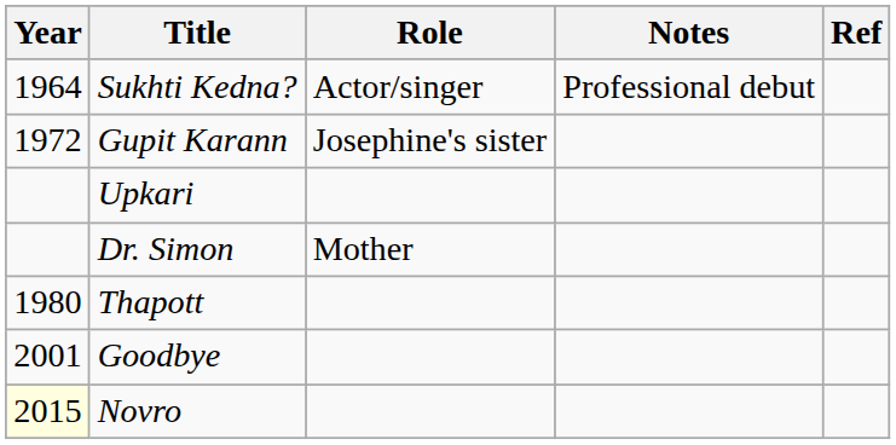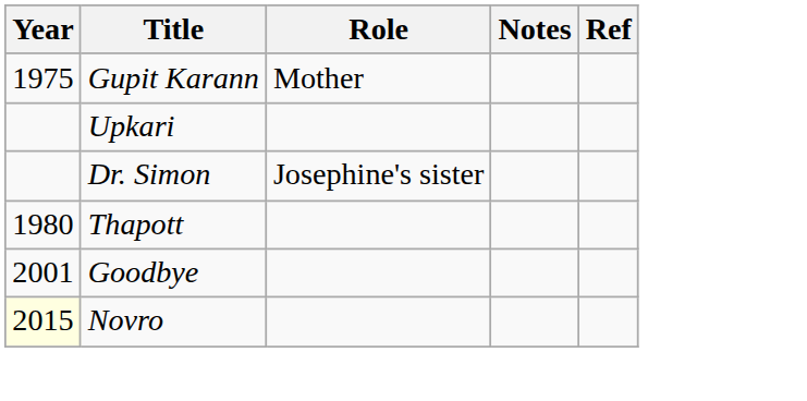 <table class="wikitable sortable">
 <tr>
 <th>Year</th>
 <th>Title</th>
 <th>Role</th>
 <th>Notes</th>
 <th>Ref</th>
 </tr>
 <tr>
-<td>1964</td>
-<td><em>Sukhti Kedna?</em></td>
-<td>Actor/singer</td>
-<td>Professional debut</td>
-<td></td>
-</tr>
-<tr>
-<td>1972</td>
+<td>1975</td>
 <td><em>Gupit Karann </em></td>
-<td>Josephine's sister</td>
+<td>Mother</td>
 <td></td>
 <td></td>
 </tr>
 <tr>
 <td></td>
 <td><em>Upkari</em></td>
 <td></td>
 <td></td>
 <td></td>
 </tr>
 <tr>
 <td></td>
 <td><em>Dr. Simon</em></td>
-<td>Mother</td>
+<td>Josephine's sister</td>
 <td></td>
 <td></td>
 </tr>
 <tr>
 <td>1980</td>
 <td><em>Thapott</em></td>
 <td></td>
 <td></td>
 <td></td>
 </tr>
 <tr>
 <td>2001</td>
 <td><em>Goodbye</em></td>
 <td></td>
 <td></td>
 <td></td>
 </tr>
 <tr>
 <td style="background: lightyellow;">2015</td>
 <td><em>Novro</em></td>
 <td></td>
 <td></td>
 <td></td>
 </tr>
 </table>
